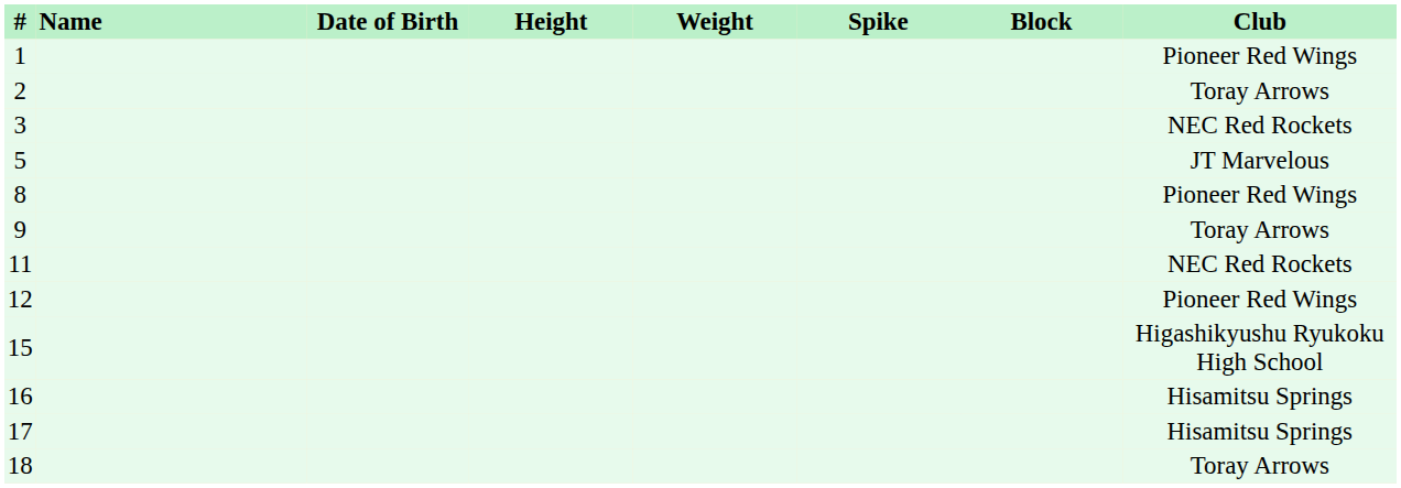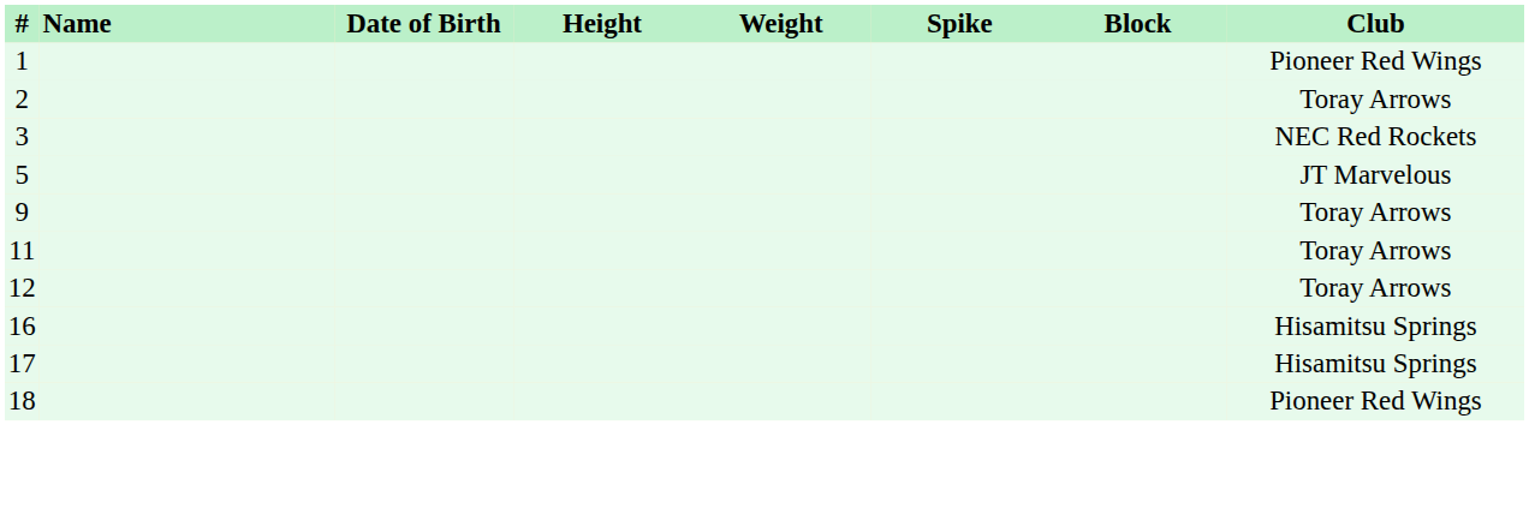 <table border=0 cellpadding=2 cellspacing=0  |- bgcolor=#FFECCE style=text-align:center; font-size:90%; width=100%>
 <tr bgcolor=#BBF0C9>
 <th>#</th>
 <th align=left width=20%>Name</th>
 <th width=12%>Date of Birth</th>
 <th width=12%>Height</th>
 <th width=12%>Weight</th>
 <th width=12%>Spike</th>
 <th width=12%>Block</th>
 <th width=20%>Club</th>
 </tr>
 <tr bgcolor=#E7FAEC>
 <td>1</td>
 <td align=left></td>
 <td align=right></td>
 <td></td>
 <td></td>
 <td></td>
 <td></td>
 <td>Pioneer Red Wings</td>
 </tr>
 <tr bgcolor=#E7FAEC>
 <td>2</td>
 <td align=left></td>
 <td align=right></td>
 <td></td>
 <td></td>
 <td></td>
 <td></td>
 <td>Toray Arrows</td>
 </tr>
 <tr bgcolor=#E7FAEC>
 <td>3</td>
 <td align=left></td>
 <td align=right></td>
 <td></td>
 <td></td>
 <td></td>
 <td></td>
 <td>NEC Red Rockets</td>
 </tr>
 <tr bgcolor=#E7FAEC>
 <td>5</td>
 <td align=left></td>
 <td align=right></td>
 <td></td>
 <td></td>
 <td></td>
 <td></td>
 <td>JT Marvelous</td>
 </tr>
 <tr bgcolor=#E7FAEC>
-<td>8</td>
-<td align=left></td>
-<td align=right></td>
-<td></td>
-<td></td>
-<td></td>
-<td></td>
-<td>Pioneer Red Wings</td>
-</tr>
-<tr bgcolor=#E7FAEC>
 <td>9</td>
 <td align=left></td>
 <td align=right></td>
 <td></td>
 <td></td>
 <td></td>
 <td></td>
 <td>Toray Arrows</td>
 </tr>
 <tr bgcolor=#E7FAEC>
 <td>11</td>
 <td align=left></td>
 <td align=right></td>
 <td></td>
 <td></td>
 <td></td>
 <td></td>
-<td>NEC Red Rockets</td>
+<td>Toray Arrows</td>
 </tr>
 <tr bgcolor=#E7FAEC>
 <td>12</td>
 <td align=left></td>
 <td align=right></td>
 <td></td>
 <td></td>
 <td></td>
 <td></td>
-<td>Pioneer Red Wings</td>
-</tr>
-<tr bgcolor=#E7FAEC>
-<td>15</td>
-<td align=left></td>
-<td align=right></td>
-<td></td>
-<td></td>
-<td></td>
-<td></td>
-<td>Higashikyushu Ryukoku High School</td>
+<td>Toray Arrows</td>
 </tr>
 <tr bgcolor=#E7FAEC>
 <td>16</td>
 <td align=left></td>
 <td align=right></td>
 <td></td>
 <td></td>
 <td></td>
 <td></td>
 <td>Hisamitsu Springs</td>
 </tr>
 <tr bgcolor=#E7FAEC>
 <td>17</td>
 <td align=left></td>
 <td align=right></td>
 <td></td>
 <td></td>
 <td></td>
 <td></td>
 <td>Hisamitsu Springs</td>
 </tr>
 <tr bgcolor=#E7FAEC>
 <td>18</td>
 <td align=left></td>
 <td align=right></td>
 <td></td>
 <td></td>
 <td></td>
 <td></td>
-<td>Toray Arrows</td>
+<td>Pioneer Red Wings</td>
 </tr>
 </table>
